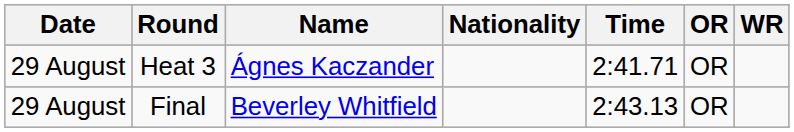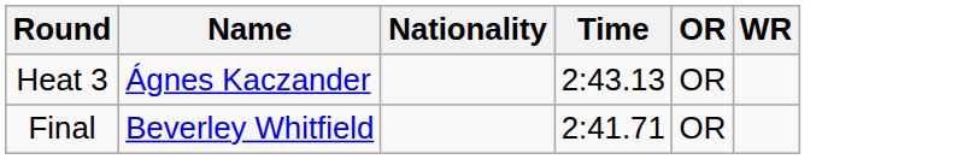 <table class="wikitable" style="text-align:center">
 <tr>
-<th>Date</th>
 <th>Round</th>
 <th>Name</th>
 <th>Nationality</th>
 <th>Time</th>
 <th>OR</th>
 <th>WR</th>
 </tr>
 <tr>
-<td>29 August</td>
 <td>Heat 3</td>
 <td align="left"><a href='#'>Ágnes Kaczander</a></td>
+<td align="left"></td>
+<td>2:43.13</td>
+<td>OR</td>
+<td></td>
+</tr>
+<tr>
+<td>Final</td>
+<td align="left"><a href='#'>Beverley Whitfield</a></td>
 <td align="left"></td>
 <td>2:41.71</td>
 <td>OR</td>
 <td></td>
 </tr>
-<tr>
-<td>29 August</td>
-<td>Final</td>
-<td align="left"><a href='#'>Beverley Whitfield</a></td>
-<td align="left"></td>
-<td>2:43.13</td>
-<td>OR</td>
-<td></td>
-</tr>
 </table>
